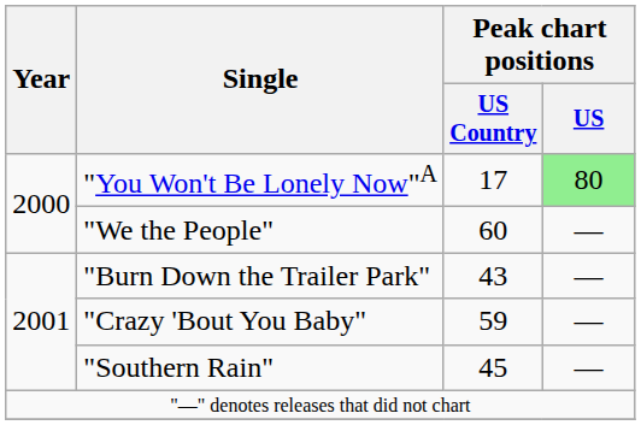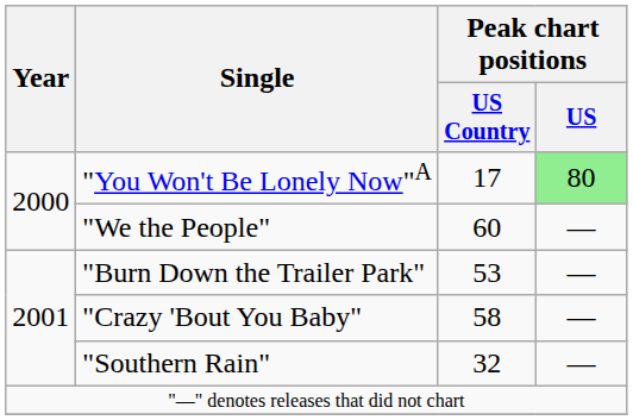 <table class="wikitable" style="text-align:center;">
 <tr>
 <th rowspan="2">Year</th>
 <th rowspan="2">Single</th>
 <th colspan="2">Peak chart<br>positions</th>
 </tr>
 <tr style="font-size:smaller;">
 <th width="45"><a href='#'>US Country</a></th>
 <th width="45"><a href='#'>US</a></th>
 </tr>
 <tr>
 <td rowspan="2">2000</td>
 <td align="left">"<a href='#'>You Won't Be Lonely Now</a>"<sup>A</sup></td>
 <td>17</td>
 <td style="background: lightgreen;">80</td>
 </tr>
 <tr>
 <td align="left">"We the People"</td>
 <td>60</td>
 <td>—</td>
 </tr>
 <tr>
 <td rowspan="3">2001</td>
 <td align="left">"Burn Down the Trailer Park"</td>
-<td>43</td>
+<td>53</td>
 <td>—</td>
 </tr>
 <tr>
 <td align="left">"Crazy 'Bout You Baby"</td>
-<td>59</td>
+<td>58</td>
 <td>—</td>
 </tr>
 <tr>
 <td align="left">"Southern Rain"</td>
-<td>45</td>
+<td>32</td>
 <td>—</td>
 </tr>
 <tr>
 <td colspan="4" style="font-size:8pt">"—" denotes releases that did not chart</td>
 </tr>
 <tr>
 </tr>
 </table>
